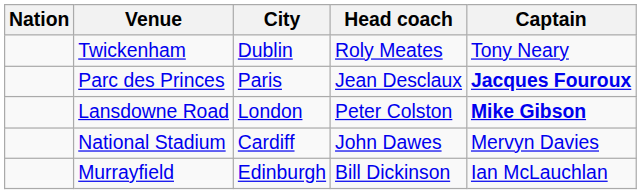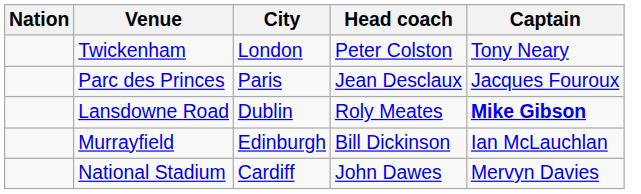 <table class="wikitable">
 <tr>
 <th>Nation</th>
 <th>Venue</th>
 <th>City</th>
 <th>Head coach</th>
 <th>Captain</th>
 </tr>
 <tr>
 <td></td>
 <td><a href='#'>Twickenham</a></td>
-<td><a href='#'>Dublin</a></td>
-<td><a href='#'>Roly Meates</a></td>
+<td><a href='#'>London</a></td>
+<td><a href='#'>Peter Colston</a></td>
 <td><a href='#'>Tony Neary</a></td>
 </tr>
 <tr>
 <td></td>
 <td><a href='#'>Parc des Princes</a></td>
 <td><a href='#'>Paris</a></td>
 <td><a href='#'>Jean Desclaux</a></td>
-<td><strong><a href='#'>Jacques Fouroux</a></strong></td>
+<td><a href='#'>Jacques Fouroux</a></td>
 </tr>
 <tr>
 <td></td>
 <td><a href='#'>Lansdowne Road</a></td>
-<td><a href='#'>London</a></td>
-<td><a href='#'>Peter Colston</a></td>
+<td><a href='#'>Dublin</a></td>
+<td><a href='#'>Roly Meates</a></td>
 <td><strong><a href='#'>Mike Gibson</a></strong></td>
+</tr>
+<tr>
+<td></td>
+<td><a href='#'>Murrayfield</a></td>
+<td><a href='#'>Edinburgh</a></td>
+<td><a href='#'>Bill Dickinson</a></td>
+<td><a href='#'>Ian McLauchlan</a></td>
 </tr>
 <tr>
 <td></td>
 <td><a href='#'>National Stadium</a></td>
 <td><a href='#'>Cardiff</a></td>
 <td><a href='#'>John Dawes</a></td>
 <td><a href='#'>Mervyn Davies</a></td>
 </tr>
-<tr>
-<td></td>
-<td><a href='#'>Murrayfield</a></td>
-<td><a href='#'>Edinburgh</a></td>
-<td><a href='#'>Bill Dickinson</a></td>
-<td><a href='#'>Ian McLauchlan</a></td>
-</tr>
 </table>
